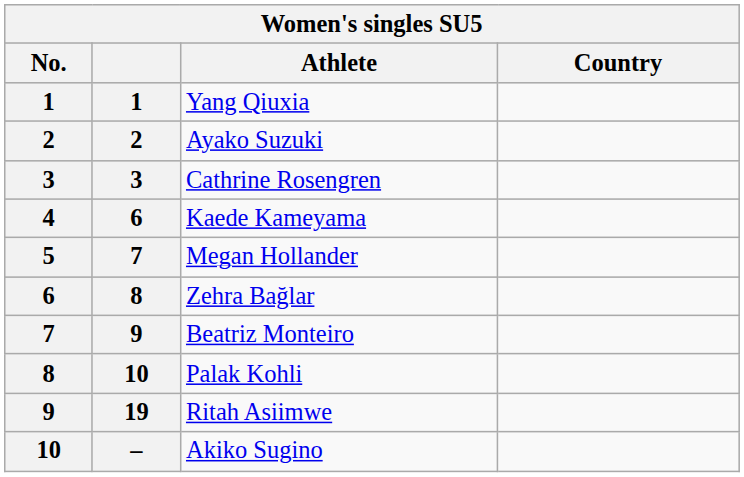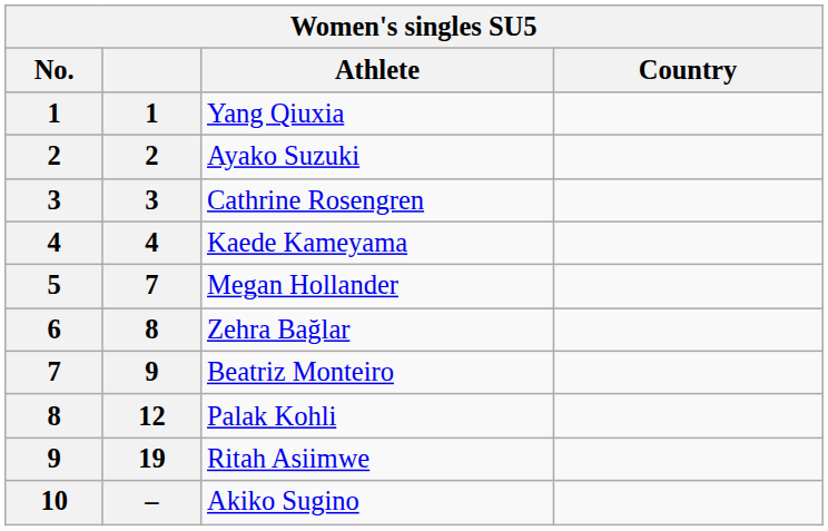 <table class="wikitable">
 <tr>
 <th colspan="4">Women's singles SU5</th>
 </tr>
 <tr>
 <th width="50">No.</th>
 <th width="50"></th>
 <th width="200">Athlete</th>
 <th width="150">Country</th>
 </tr>
 <tr>
 <th>1</th>
 <th>1</th>
 <td><a href='#'>Yang Qiuxia</a></td>
 <td></td>
 </tr>
 <tr>
 <th>2</th>
 <th>2</th>
 <td><a href='#'>Ayako Suzuki</a></td>
 <td></td>
 </tr>
 <tr>
 <th>3</th>
 <th>3</th>
 <td><a href='#'>Cathrine Rosengren</a></td>
 <td></td>
 </tr>
 <tr>
 <th>4</th>
-<th>6</th>
+<th>4</th>
 <td><a href='#'>Kaede Kameyama</a></td>
 <td></td>
 </tr>
 <tr>
 <th>5</th>
 <th>7</th>
 <td><a href='#'>Megan Hollander</a></td>
 <td></td>
 </tr>
 <tr>
 <th>6</th>
 <th>8</th>
 <td><a href='#'>Zehra Bağlar</a></td>
 <td></td>
 </tr>
 <tr>
 <th>7</th>
 <th>9</th>
 <td><a href='#'>Beatriz Monteiro</a></td>
 <td></td>
 </tr>
 <tr>
 <th>8</th>
-<th>10</th>
+<th>12</th>
 <td><a href='#'>Palak Kohli</a></td>
 <td></td>
 </tr>
 <tr>
 <th>9</th>
 <th>19</th>
 <td><a href='#'>Ritah Asiimwe</a></td>
 <td></td>
 </tr>
 <tr>
 <th>10</th>
 <th>–</th>
 <td><a href='#'>Akiko Sugino</a></td>
 <td></td>
 </tr>
 </table>
